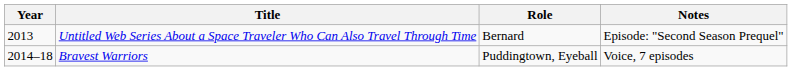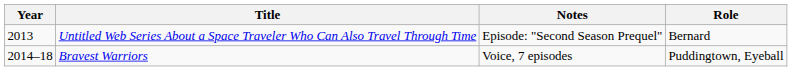 <table class="wikitable sortable">
 <tr>
 <th>Year</th>
 <th>Title</th>
+<th>Notes</th>
 <th>Role</th>
-<th>Notes</th>
 </tr>
 <tr>
 <td>2013</td>
 <td><em><a href='#'>Untitled Web Series About a Space Traveler Who Can Also Travel Through Time</a></em></td>
+<td>Episode: "Second Season Prequel"</td>
 <td>Bernard</td>
-<td>Episode: "Second Season Prequel"</td>
 </tr>
 <tr>
 <td>2014–18</td>
 <td><em><a href='#'>Bravest Warriors</a></em></td>
+<td>Voice, 7 episodes</td>
 <td>Puddingtown, Eyeball</td>
-<td>Voice, 7 episodes</td>
 </tr>
 </table>
